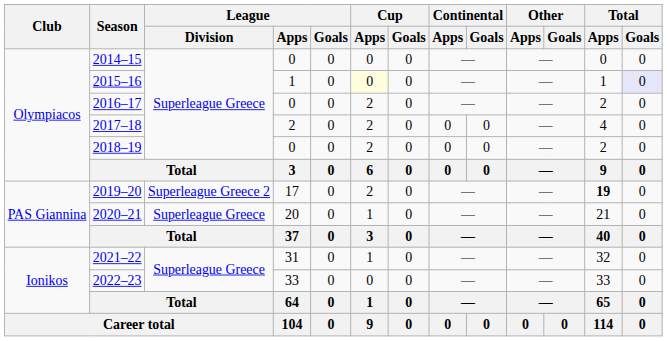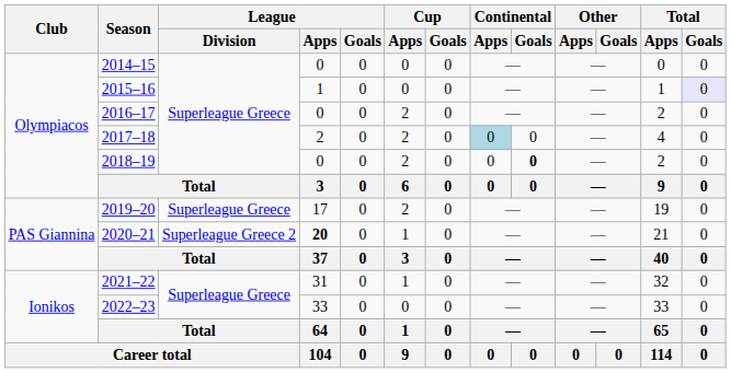 <table class="wikitable" style="text-align:center">
 <tr>
 <th rowspan="2">Club</th>
 <th rowspan="2">Season</th>
 <th colspan="3">League</th>
 <th colspan="2">Cup</th>
 <th colspan="2">Continental</th>
 <th colspan="2">Other</th>
 <th colspan="2">Total</th>
 </tr>
 <tr>
 <th>Division</th>
 <th>Apps</th>
 <th>Goals</th>
 <th>Apps</th>
 <th>Goals</th>
 <th>Apps</th>
 <th>Goals</th>
 <th>Apps</th>
 <th>Goals</th>
 <th>Apps</th>
 <th>Goals</th>
 </tr>
 <tr>
 <td rowspan="6"><a href='#'>Olympiacos</a></td>
 <td><a href='#'>2014–15</a></td>
 <td rowspan="5"><a href='#'>Superleague Greece</a></td>
 <td>0</td>
 <td>0</td>
 <td>0</td>
 <td>0</td>
 <td colspan="2">—</td>
 <td colspan="2">—</td>
 <td>0</td>
 <td>0</td>
 </tr>
 <tr>
 <td><a href='#'>2015–16</a></td>
 <td>1</td>
 <td>0</td>
-<td style="background: lightyellow;">0</td>
+<td>0</td>
 <td>0</td>
 <td colspan="2">—</td>
 <td colspan="2">—</td>
 <td>1</td>
 <td style="background: lavender;">0</td>
 </tr>
 <tr>
 <td><a href='#'>2016–17</a></td>
 <td>0</td>
 <td>0</td>
 <td>2</td>
 <td>0</td>
 <td colspan="2">—</td>
 <td colspan="2">—</td>
 <td>2</td>
 <td>0</td>
 </tr>
 <tr>
 <td><a href='#'>2017–18</a></td>
 <td>2</td>
 <td>0</td>
 <td>2</td>
 <td>0</td>
-<td>0</td>
+<td style="background: lightblue;">0</td>
 <td>0</td>
 <td colspan="2">—</td>
 <td>4</td>
 <td>0</td>
 </tr>
 <tr>
 <td><a href='#'>2018–19</a></td>
 <td>0</td>
 <td>0</td>
 <td>2</td>
 <td>0</td>
 <td>0</td>
-<td>0</td>
+<td><strong>0</strong></td>
 <td colspan="2">—</td>
 <td>2</td>
 <td>0</td>
 </tr>
 <tr>
 <th colspan="2">Total</th>
 <th>3</th>
 <th>0</th>
 <th>6</th>
 <th>0</th>
 <th>0</th>
 <th>0</th>
 <th colspan="2">—</th>
 <th>9</th>
 <th>0</th>
 </tr>
 <tr>
 <td rowspan="3"><a href='#'>PAS Giannina</a></td>
 <td><a href='#'>2019–20</a></td>
-<td><a href='#'>Superleague Greece 2</a></td>
+<td><a href='#'>Superleague Greece</a></td>
 <td>17</td>
 <td>0</td>
 <td>2</td>
 <td>0</td>
 <td colspan="2">—</td>
 <td colspan="2">—</td>
-<td><strong>19</strong></td>
+<td>19</td>
 <td>0</td>
 </tr>
 <tr>
 <td><a href='#'>2020–21</a></td>
-<td><a href='#'>Superleague Greece</a></td>
-<td>20</td>
+<td><a href='#'>Superleague Greece 2</a></td>
+<td><strong>20</strong></td>
 <td>0</td>
 <td>1</td>
 <td>0</td>
 <td colspan="2">—</td>
 <td colspan="2">—</td>
 <td>21</td>
 <td>0</td>
 </tr>
 <tr>
 <th colspan="2">Total</th>
 <th>37</th>
 <th>0</th>
 <th>3</th>
 <th>0</th>
 <th colspan="2">—</th>
 <th colspan="2">—</th>
 <th>40</th>
 <th>0</th>
 </tr>
 <tr>
 <td rowspan="3"><a href='#'>Ionikos</a></td>
 <td><a href='#'>2021–22</a></td>
 <td rowspan="2"><a href='#'>Superleague Greece</a></td>
 <td>31</td>
 <td>0</td>
 <td>1</td>
 <td>0</td>
 <td colspan="2">—</td>
 <td colspan="2">—</td>
 <td>32</td>
 <td>0</td>
 </tr>
 <tr>
 <td><a href='#'>2022–23</a></td>
 <td>33</td>
 <td>0</td>
 <td>0</td>
 <td>0</td>
 <td colspan="2">—</td>
 <td colspan="2">—</td>
 <td>33</td>
 <td>0</td>
 </tr>
 <tr>
 <th colspan="2">Total</th>
 <th>64</th>
 <th>0</th>
 <th>1</th>
 <th>0</th>
 <th colspan="2">—</th>
 <th colspan="2">—</th>
 <th>65</th>
 <th>0</th>
 </tr>
 <tr>
 <th colspan="3">Career total</th>
 <th>104</th>
 <th>0</th>
 <th>9</th>
 <th>0</th>
 <th>0</th>
 <th>0</th>
 <th>0</th>
 <th>0</th>
 <th>114</th>
 <th>0</th>
 </tr>
 </table>
